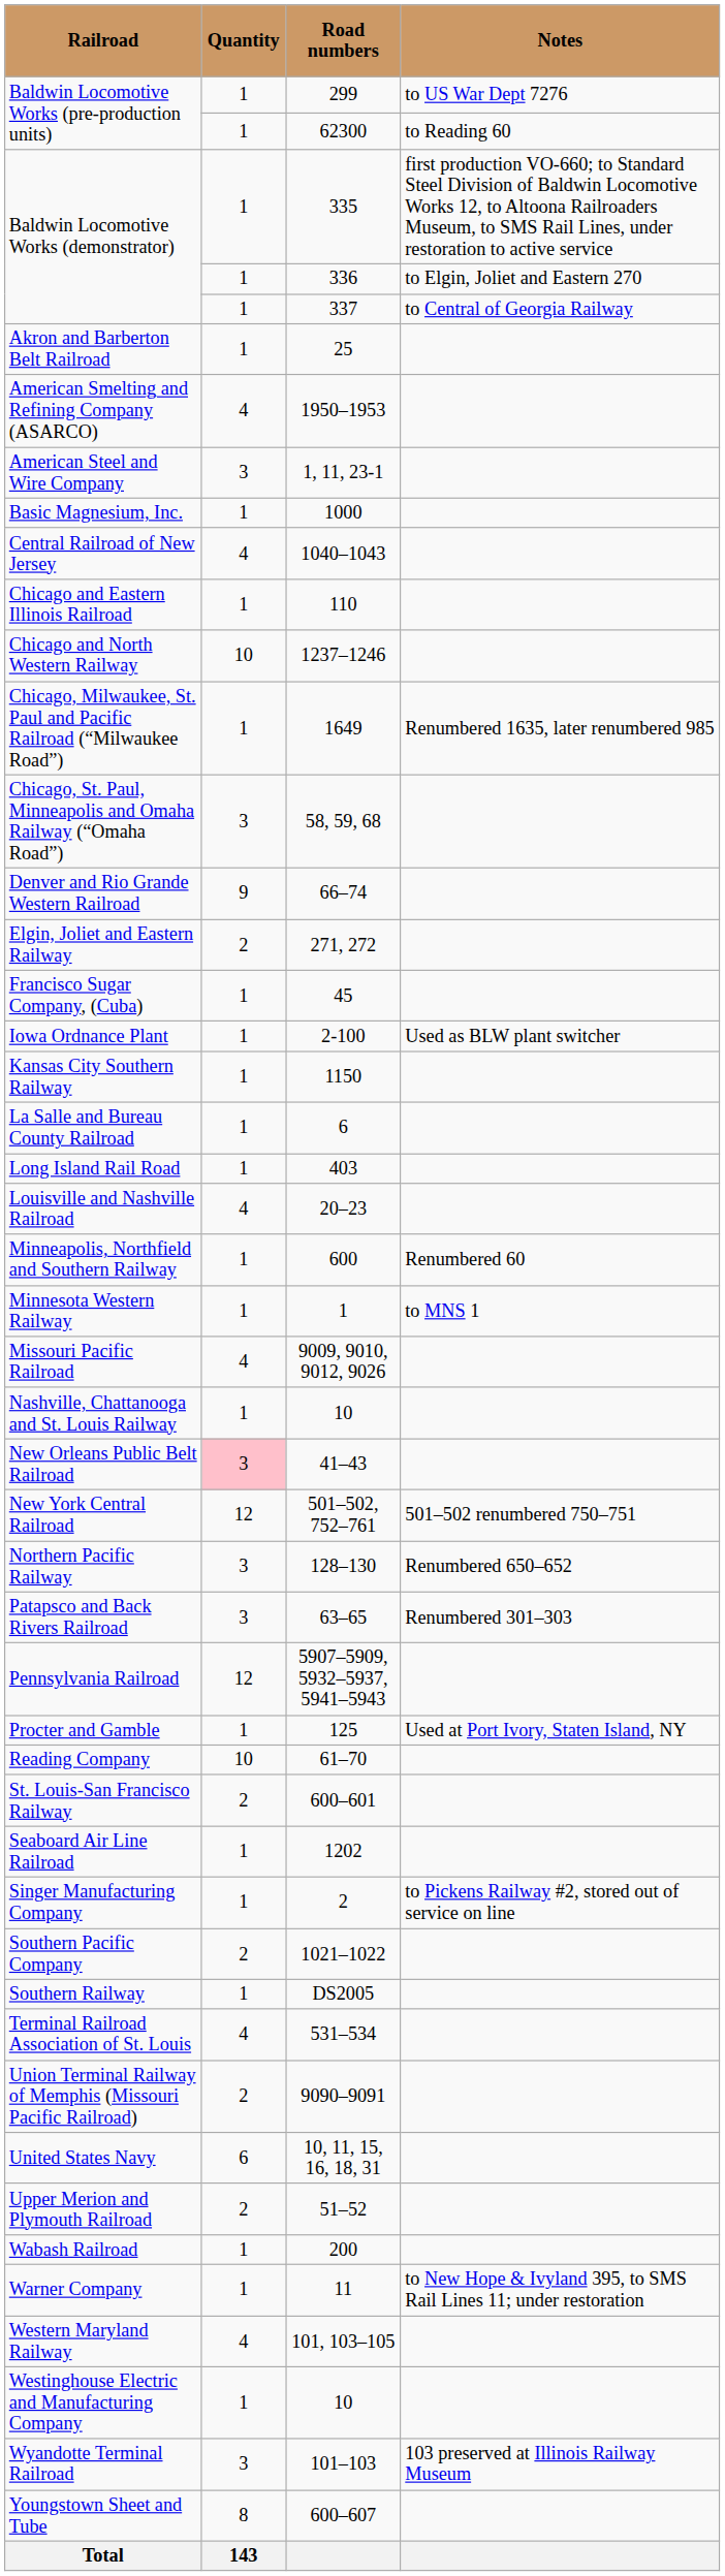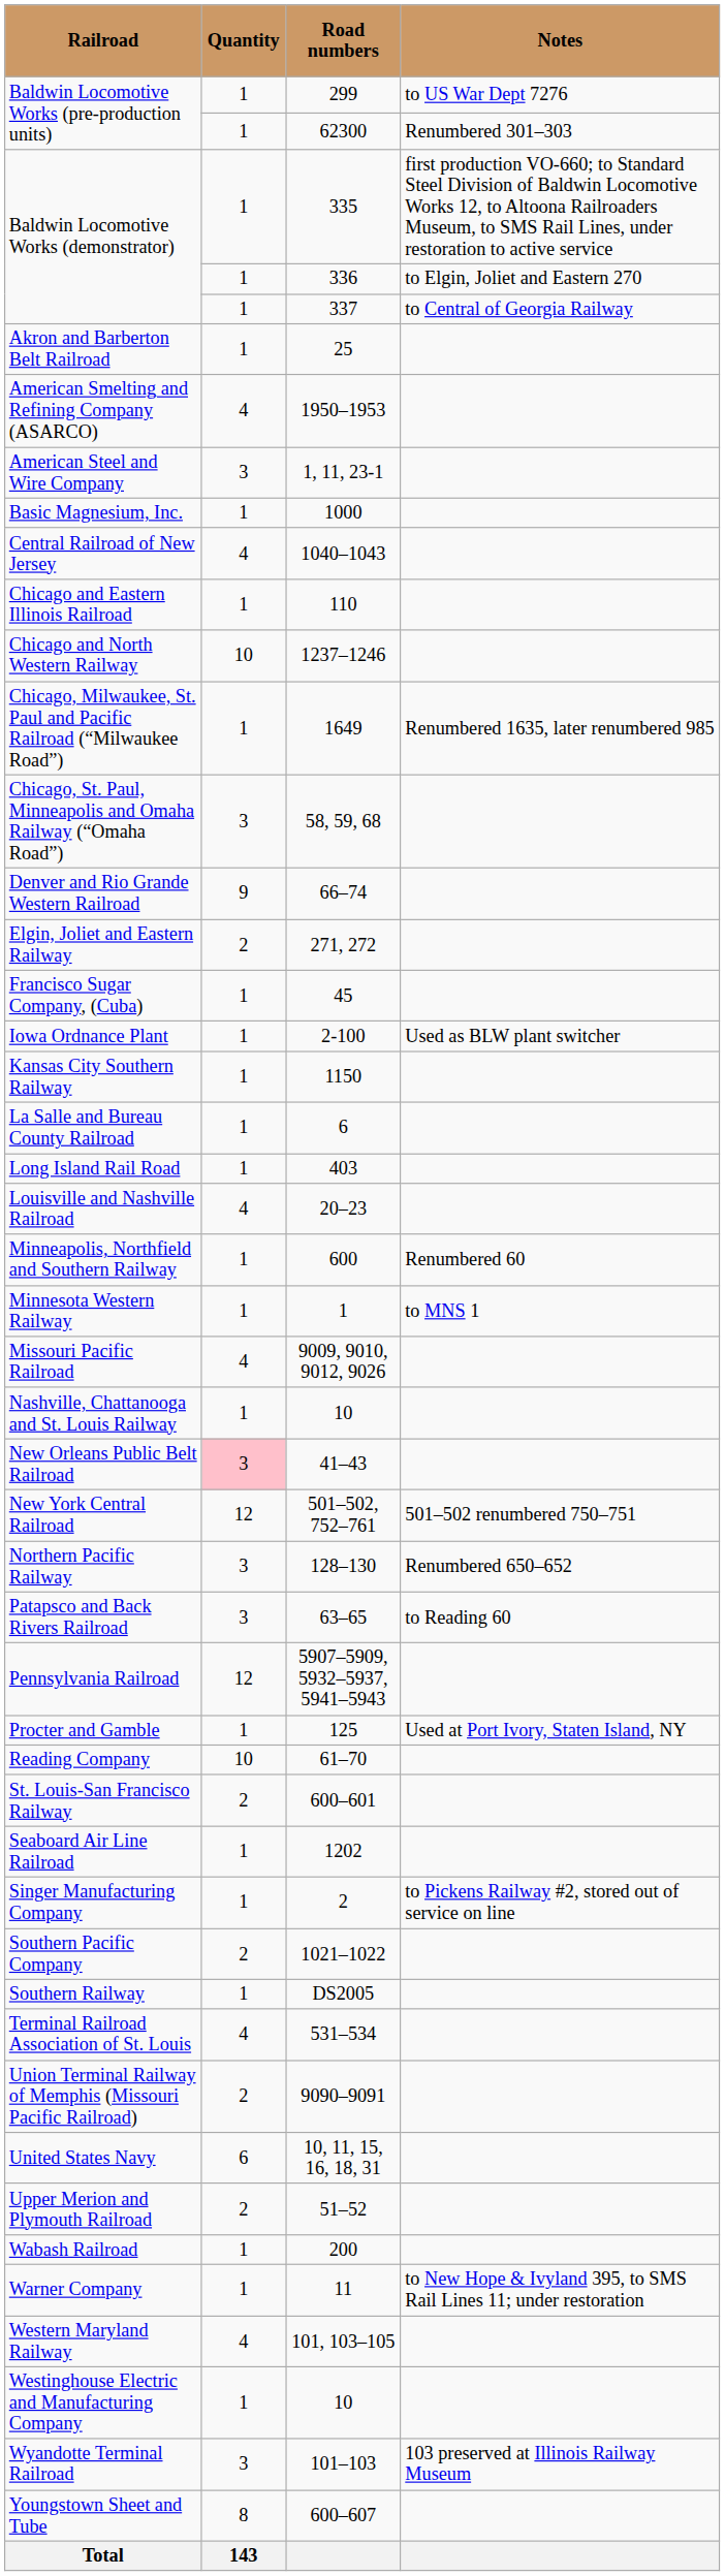 <table class="wikitable">
 <tr>
 <th style = "background:#cc9966;">Railroad</th>
 <th style = "background:#cc9966;">  Quantity  </th>
 <th style = "background:#cc9966;">Road numbers</th>
 <th style = "background:#cc9966;">Notes</th>
 </tr>
 <tr>
 <td rowspan=2><a href='#'>Baldwin Locomotive Works</a> (pre-production units)</td>
 <td style="text-align:center;">1</td>
 <td style="text-align:center;">299</td>
 <td>to <a href='#'>US War Dept</a> 7276</td>
 </tr>
 <tr>
 <td style="text-align:center;">1</td>
 <td style="text-align:center;">62300</td>
-<td>to Reading 60</td>
+<td>Renumbered 301–303</td>
 </tr>
 <tr>
 <td rowspan=3>Baldwin Locomotive Works (demonstrator)</td>
 <td style="text-align:center;">1</td>
 <td style="text-align:center;">335</td>
 <td>first production VO-660; to Standard Steel Division of Baldwin Locomotive Works 12, to Altoona Railroaders Museum, to SMS Rail Lines, under restoration to active service</td>
 </tr>
 <tr>
 <td style="text-align:center;">1</td>
 <td style="text-align:center;">336</td>
 <td>to Elgin, Joliet and Eastern 270</td>
 </tr>
 <tr>
 <td style="text-align:center;">1</td>
 <td style="text-align:center;">337</td>
 <td>to <a href='#'>Central of Georgia Railway</a></td>
 </tr>
 <tr>
 <td><a href='#'>Akron and Barberton Belt Railroad</a></td>
 <td style="text-align:center;">1</td>
 <td style="text-align:center;">25</td>
 <td></td>
 </tr>
 <tr>
 <td><a href='#'>American Smelting and Refining Company</a> (ASARCO)</td>
 <td style="text-align:center;">4</td>
 <td style="text-align:center;">1950–1953</td>
 <td></td>
 </tr>
 <tr>
 <td><a href='#'>American Steel and Wire Company</a></td>
 <td style="text-align:center;">3</td>
 <td style="text-align:center;">1, 11, 23-1</td>
 <td></td>
 </tr>
 <tr>
 <td><a href='#'>Basic Magnesium, Inc.</a></td>
 <td style="text-align:center;">1</td>
 <td style="text-align:center;">1000</td>
 <td></td>
 </tr>
 <tr>
 <td><a href='#'>Central Railroad of New Jersey</a></td>
 <td style="text-align:center;">4</td>
 <td style="text-align:center;">1040–1043</td>
 <td></td>
 </tr>
 <tr>
 <td><a href='#'>Chicago and Eastern Illinois Railroad</a></td>
 <td style="text-align:center;">1</td>
 <td style="text-align:center;">110</td>
 <td></td>
 </tr>
 <tr>
 <td><a href='#'>Chicago and North Western Railway</a></td>
 <td style="text-align:center;">10</td>
 <td style="text-align:center;">1237–1246</td>
 <td></td>
 </tr>
 <tr>
 <td><a href='#'>Chicago, Milwaukee, St. Paul and Pacific Railroad</a> (“Milwaukee Road”)</td>
 <td style="text-align:center;">1</td>
 <td style="text-align:center;">1649</td>
 <td>Renumbered 1635, later renumbered 985</td>
 </tr>
 <tr>
 <td><a href='#'>Chicago, St. Paul, Minneapolis and Omaha Railway</a> (“Omaha Road”)</td>
 <td style="text-align:center;">3</td>
 <td style="text-align:center;">58, 59, 68</td>
 <td></td>
 </tr>
 <tr>
 <td><a href='#'>Denver and Rio Grande Western Railroad</a></td>
 <td style="text-align:center;">9</td>
 <td style="text-align:center;">66–74</td>
 <td></td>
 </tr>
 <tr>
 <td><a href='#'>Elgin, Joliet and Eastern Railway</a></td>
 <td style="text-align:center;">2</td>
 <td style="text-align:center;">271, 272</td>
 <td></td>
 </tr>
 <tr>
 <td><a href='#'>Francisco Sugar Company</a>, (<a href='#'>Cuba</a>)</td>
 <td style="text-align:center;">1</td>
 <td style="text-align:center;">45</td>
 <td></td>
 </tr>
 <tr>
 <td><a href='#'>Iowa Ordnance Plant</a></td>
 <td style="text-align:center;">1</td>
 <td style="text-align:center;">2-100</td>
 <td>Used as BLW plant switcher</td>
 </tr>
 <tr>
 <td><a href='#'>Kansas City Southern Railway</a></td>
 <td style="text-align:center;">1</td>
 <td style="text-align:center;">1150</td>
 <td></td>
 </tr>
 <tr>
 <td><a href='#'>La Salle and Bureau County Railroad</a></td>
 <td style="text-align:center;">1</td>
 <td style="text-align:center;">6</td>
 <td></td>
 </tr>
 <tr>
 <td><a href='#'>Long Island Rail Road</a></td>
 <td style="text-align:center;">1</td>
 <td style="text-align:center;">403</td>
 <td></td>
 </tr>
 <tr>
 <td><a href='#'>Louisville and Nashville Railroad</a></td>
 <td style="text-align:center;">4</td>
 <td style="text-align:center;">20–23</td>
 <td></td>
 </tr>
 <tr>
 <td><a href='#'>Minneapolis, Northfield and Southern Railway</a></td>
 <td style="text-align:center;">1</td>
 <td style="text-align:center;">600</td>
 <td>Renumbered 60</td>
 </tr>
 <tr>
 <td><a href='#'>Minnesota Western Railway</a></td>
 <td style="text-align:center;">1</td>
 <td style="text-align:center;">1</td>
 <td>to <a href='#'>MNS</a> 1</td>
 </tr>
 <tr>
 <td><a href='#'>Missouri Pacific Railroad</a></td>
 <td style="text-align:center;">4</td>
 <td style="text-align:center;">9009, 9010, 9012, 9026</td>
 <td></td>
 </tr>
 <tr>
 <td><a href='#'>Nashville, Chattanooga and St. Louis Railway</a></td>
 <td style="text-align:center;">1</td>
 <td style="text-align:center;">10</td>
 <td></td>
 </tr>
 <tr>
 <td><a href='#'>New Orleans Public Belt Railroad</a></td>
 <td style="background: pink; text-align:center;">3</td>
 <td style="text-align:center;">41–43</td>
 <td></td>
 </tr>
 <tr>
 <td><a href='#'>New York Central Railroad</a></td>
 <td style="text-align:center;">12</td>
 <td style="text-align:center;">501–502, 752–761</td>
 <td>501–502 renumbered 750–751</td>
 </tr>
 <tr>
 <td><a href='#'>Northern Pacific Railway</a></td>
 <td style="text-align:center;">3</td>
 <td style="text-align:center;">128–130</td>
 <td>Renumbered 650–652</td>
 </tr>
 <tr>
 <td><a href='#'>Patapsco and Back Rivers Railroad</a></td>
 <td style="text-align:center;">3</td>
 <td style="text-align:center;">63–65</td>
-<td>Renumbered 301–303</td>
+<td>to Reading 60</td>
 </tr>
 <tr>
 <td><a href='#'>Pennsylvania Railroad</a></td>
 <td style="text-align:center;">12</td>
 <td style="text-align:center;">5907–5909, 5932–5937, 5941–5943</td>
 <td></td>
 </tr>
 <tr>
 <td><a href='#'>Procter and Gamble</a></td>
 <td style="text-align:center;">1</td>
 <td style="text-align:center;">125</td>
 <td>Used at <a href='#'>Port Ivory, Staten Island</a>, NY</td>
 </tr>
 <tr>
 <td><a href='#'>Reading Company</a></td>
 <td style="text-align:center;">10</td>
 <td style="text-align:center;">61–70</td>
 <td></td>
 </tr>
 <tr>
 <td><a href='#'>St. Louis-San Francisco Railway</a></td>
 <td style="text-align:center;">2</td>
 <td style="text-align:center;">600–601</td>
 <td></td>
 </tr>
 <tr>
 <td><a href='#'>Seaboard Air Line Railroad</a></td>
 <td style="text-align:center;">1</td>
 <td style="text-align:center;">1202</td>
 <td></td>
 </tr>
 <tr>
 <td><a href='#'>Singer Manufacturing Company</a></td>
 <td style="text-align:center;">1</td>
 <td style="text-align:center;">2</td>
 <td>to <a href='#'>Pickens Railway</a> #2, stored out of service on line</td>
 </tr>
 <tr>
 <td><a href='#'>Southern Pacific Company</a></td>
 <td style="text-align:center;">2</td>
 <td style="text-align:center;">1021–1022</td>
 <td></td>
 </tr>
 <tr>
 <td><a href='#'>Southern Railway</a></td>
 <td style="text-align:center;">1</td>
 <td style="text-align:center;">DS2005</td>
 <td></td>
 </tr>
 <tr>
 <td><a href='#'>Terminal Railroad Association of St. Louis</a></td>
 <td style="text-align:center;">4</td>
 <td style="text-align:center;">531–534</td>
 <td></td>
 </tr>
 <tr>
 <td><a href='#'>Union Terminal Railway of Memphis</a> (<a href='#'>Missouri Pacific Railroad</a>)</td>
 <td style="text-align:center;">2</td>
 <td style="text-align:center;">9090–9091</td>
 <td></td>
 </tr>
 <tr>
 <td><a href='#'>United States Navy</a></td>
 <td style="text-align:center;">6</td>
 <td style="text-align:center;">10, 11, 15, 16, 18, 31</td>
 <td></td>
 </tr>
 <tr>
 <td><a href='#'>Upper Merion and Plymouth Railroad</a></td>
 <td style="text-align:center;">2</td>
 <td style="text-align:center;">51–52</td>
 <td></td>
 </tr>
 <tr>
 <td><a href='#'>Wabash Railroad</a></td>
 <td style="text-align:center;">1</td>
 <td style="text-align:center;">200</td>
 <td></td>
 </tr>
 <tr>
 <td><a href='#'>Warner Company</a></td>
 <td style="text-align:center;">1</td>
 <td style="text-align:center;">11</td>
 <td>to <a href='#'>New Hope & Ivyland</a> 395, to SMS Rail Lines 11; under restoration</td>
 </tr>
 <tr>
 <td><a href='#'>Western Maryland Railway</a></td>
 <td style="text-align:center;">4</td>
 <td style="text-align:center;">101, 103–105</td>
 <td></td>
 </tr>
 <tr>
 <td><a href='#'>Westinghouse Electric and Manufacturing Company</a></td>
 <td style="text-align:center;">1</td>
 <td style="text-align:center;">10</td>
 <td></td>
 </tr>
 <tr>
 <td><a href='#'>Wyandotte Terminal Railroad</a></td>
 <td style="text-align:center;">3</td>
 <td style="text-align:center;">101–103</td>
 <td>103 preserved at <a href='#'>Illinois Railway Museum</a></td>
 </tr>
 <tr>
 <td><a href='#'>Youngstown Sheet and Tube</a></td>
 <td style="text-align:center;">8</td>
 <td style="text-align:center;">600–607</td>
 <td></td>
 </tr>
 <tr>
 <th>Total</th>
 <th>143</th>
 <th></th>
 <th></th>
 </tr>
 </table>
